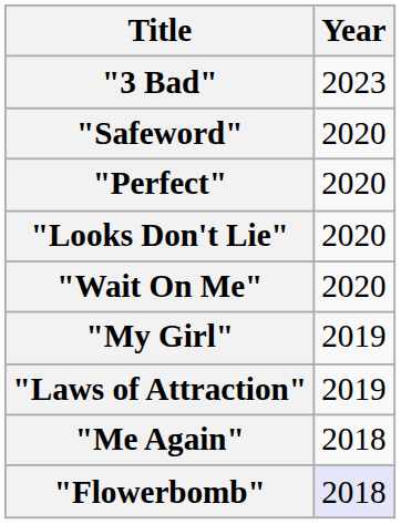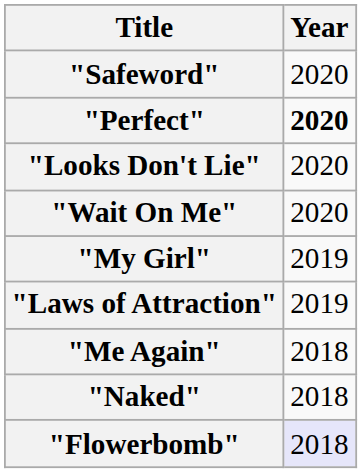 <table class="wikitable plainrowheaders" style="text-align:center;">
 <tr>
 <th scope="col">Title</th>
 <th scope="col">Year</th>
-</tr>
-<tr>
-<th scope="row">"3 Bad"</th>
-<td>2023</td>
 </tr>
 <tr>
 <th scope="row">"Safeword"</th>
 <td>2020</td>
 </tr>
 <tr>
 <th scope="row">"Perfect"</th>
-<td>2020</td>
+<td><strong>2020</strong></td>
 </tr>
 <tr>
 <th scope="row">"Looks Don't Lie"</th>
 <td>2020</td>
 </tr>
 <tr>
 <th scope="row">"Wait On Me"</th>
 <td>2020</td>
 </tr>
 <tr>
 <th scope="row">"My Girl"</th>
 <td>2019</td>
 </tr>
 <tr>
 <th scope="row">"Laws of Attraction"</th>
 <td>2019</td>
 </tr>
 <tr>
 <th scope="row">"Me Again"</th>
 <td>2018</td>
 </tr>
 <tr>
+<th scope="row">"Naked"</th>
+<td>2018</td>
+</tr>
+<tr>
 <th scope="row">"Flowerbomb"</th>
 <td style="background: lavender;">2018</td>
 </tr>
 </table>
